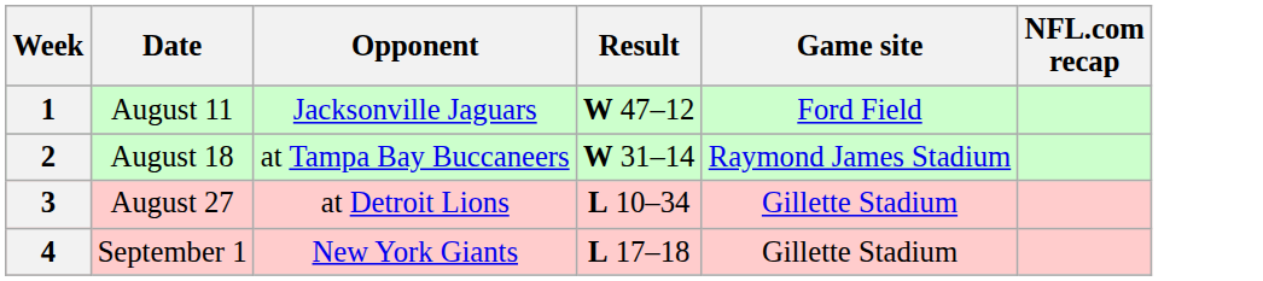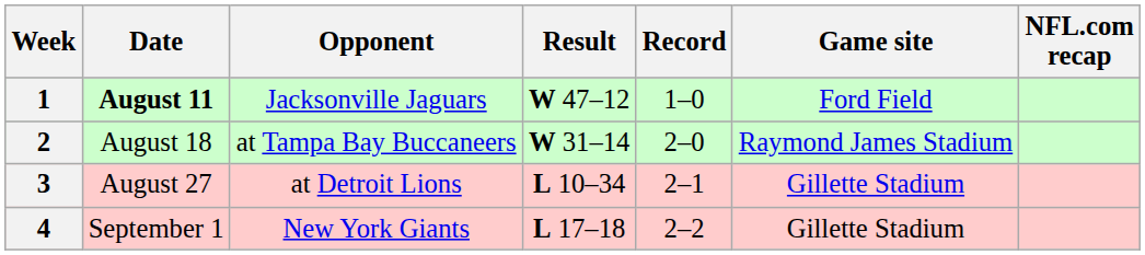 <table class="wikitable" style="text-align:center">
 <tr>
 <th>Week</th>
 <th>Date</th>
 <th>Opponent</th>
 <th>Result</th>
+<th>Record</th>
 <th>Game site</th>
 <th>NFL.com<br>recap</th>
 </tr>
 <tr style="background:#cfc">
 <th>1</th>
-<td>August 11</td>
+<td><strong>August 11</strong></td>
 <td><a href='#'>Jacksonville Jaguars</a></td>
 <td><strong>W</strong> 47–12</td>
+<td>1–0</td>
 <td><a href='#'>Ford Field</a></td>
 <td></td>
 </tr>
 <tr style="background:#cfc">
 <th>2</th>
 <td>August 18</td>
 <td>at <a href='#'>Tampa Bay Buccaneers</a></td>
 <td><strong>W</strong> 31–14</td>
+<td>2–0</td>
 <td><a href='#'>Raymond James Stadium</a></td>
 <td></td>
 </tr>
 <tr style="background:#fcc">
 <th>3</th>
 <td>August 27</td>
 <td>at <a href='#'>Detroit Lions</a></td>
 <td><strong>L</strong> 10–34</td>
+<td>2–1</td>
 <td><a href='#'>Gillette Stadium</a></td>
 <td></td>
 </tr>
 <tr style="background:#fcc">
 <th>4</th>
 <td>September 1</td>
 <td><a href='#'>New York Giants</a></td>
 <td><strong>L</strong> 17–18</td>
+<td>2–2</td>
 <td>Gillette Stadium</td>
 <td></td>
 </tr>
 </table>
